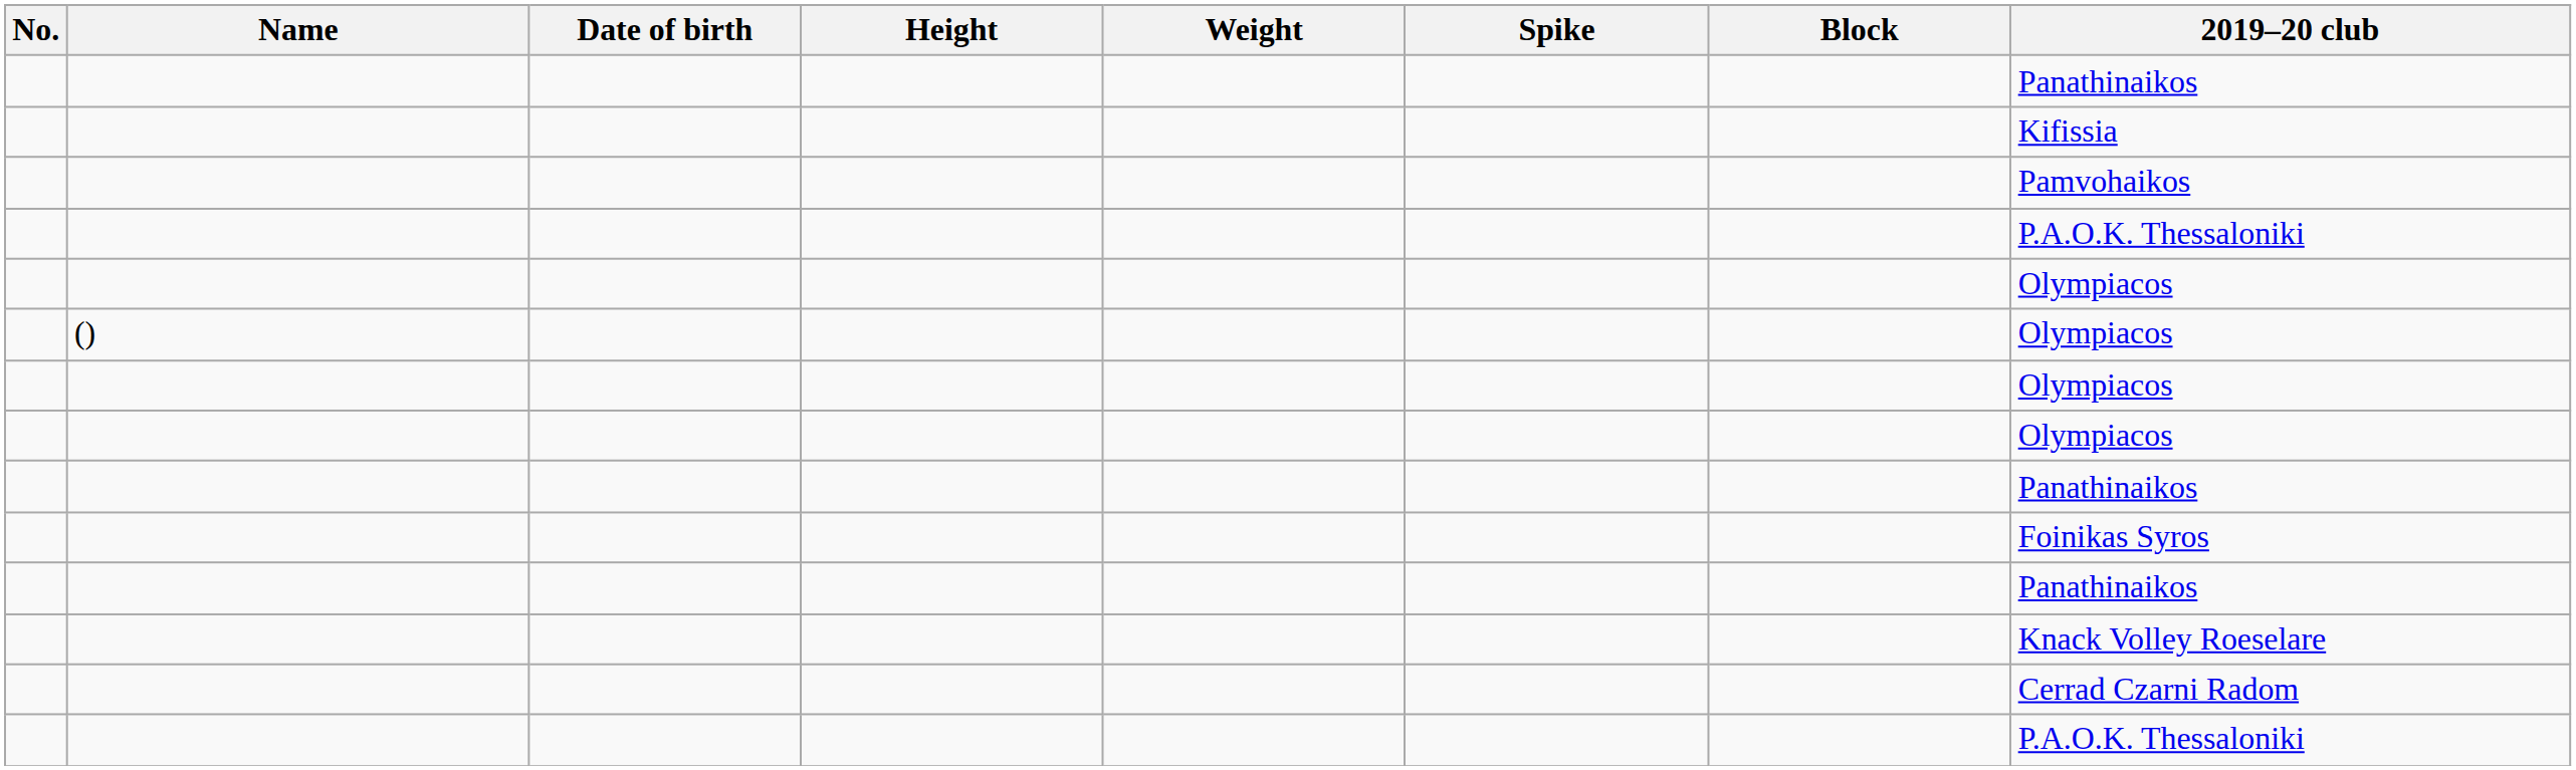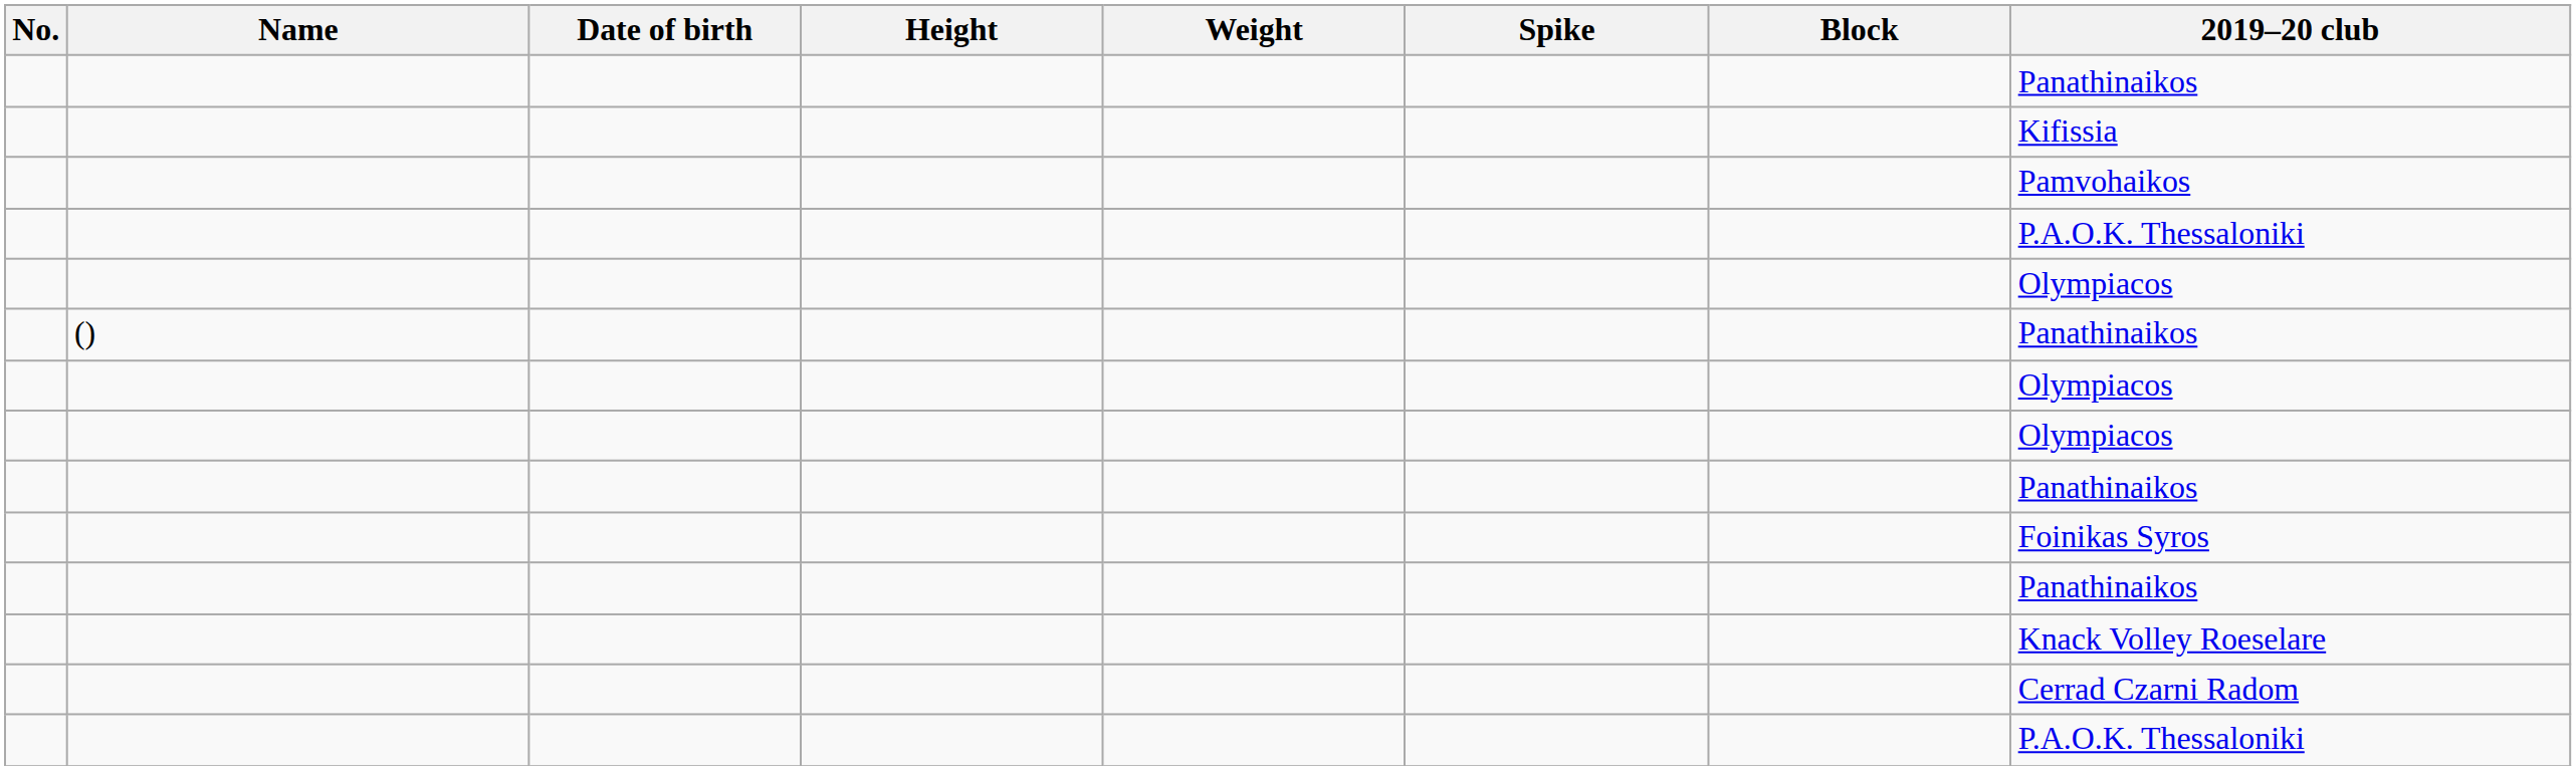 <table class="wikitable sortable" style="text-align:center;">
 <tr>
 <th>No.</th>
 <th style="width:14em">Name</th>
 <th style="width:8em">Date of birth</th>
 <th style="width:9em">Height</th>
 <th style="width:9em">Weight</th>
 <th style="width:9em">Spike</th>
 <th style="width:9em">Block</th>
 <th style="width:17em">2019–20 club</th>
 </tr>
 <tr>
 <td></td>
 <td style="text-align:left;"></td>
 <td style="text-align:right;"></td>
 <td></td>
 <td></td>
 <td></td>
 <td></td>
 <td style="text-align:left;"> <a href='#'>Panathinaikos</a></td>
 </tr>
 <tr>
 <td></td>
 <td style="text-align:left;"></td>
 <td style="text-align:right;"></td>
 <td></td>
 <td></td>
 <td></td>
 <td></td>
 <td style="text-align:left;"> <a href='#'>Kifissia</a></td>
 </tr>
 <tr>
 <td></td>
 <td style="text-align:left;"></td>
 <td style="text-align:right;"></td>
 <td></td>
 <td></td>
 <td></td>
 <td></td>
 <td style="text-align:left;"> <a href='#'>Pamvohaikos</a></td>
 </tr>
 <tr>
 <td></td>
 <td style="text-align:left;"></td>
 <td style="text-align:right;"></td>
 <td></td>
 <td></td>
 <td></td>
 <td></td>
 <td style="text-align:left;"> <a href='#'>P.A.O.K. Thessaloniki</a></td>
 </tr>
 <tr>
 <td></td>
 <td style="text-align:left;"></td>
 <td style="text-align:right;"></td>
 <td></td>
 <td></td>
 <td></td>
 <td></td>
 <td style="text-align:left;"> <a href='#'>Olympiacos</a></td>
 </tr>
 <tr>
 <td></td>
 <td style="text-align:left;"> ()</td>
 <td style="text-align:right;"></td>
 <td></td>
 <td></td>
 <td></td>
 <td></td>
-<td style="text-align:left;"> <a href='#'>Olympiacos</a></td>
+<td style="text-align:left;"> <a href='#'>Panathinaikos</a></td>
 </tr>
 <tr>
 <td></td>
 <td style="text-align:left;"></td>
 <td style="text-align:right;"></td>
 <td></td>
 <td></td>
 <td></td>
 <td></td>
 <td style="text-align:left;"> <a href='#'>Olympiacos</a></td>
 </tr>
 <tr>
 <td></td>
 <td style="text-align:left;"></td>
 <td style="text-align:right;"></td>
 <td></td>
 <td></td>
 <td></td>
 <td></td>
 <td style="text-align:left;"> <a href='#'>Olympiacos</a></td>
 </tr>
 <tr>
 <td></td>
 <td style="text-align:left;"></td>
 <td style="text-align:right;"></td>
 <td></td>
 <td></td>
 <td></td>
 <td></td>
 <td style="text-align:left;"> <a href='#'>Panathinaikos</a></td>
 </tr>
 <tr>
 <td></td>
 <td style="text-align:left;"></td>
 <td style="text-align:right;"></td>
 <td></td>
 <td></td>
 <td></td>
 <td></td>
 <td style="text-align:left;"> <a href='#'>Foinikas Syros</a></td>
 </tr>
 <tr>
 <td></td>
 <td style="text-align:left;"></td>
 <td style="text-align:right;"></td>
 <td></td>
 <td></td>
 <td></td>
 <td></td>
 <td style="text-align:left;"> <a href='#'>Panathinaikos</a></td>
 </tr>
 <tr>
 <td></td>
 <td style="text-align:left;"></td>
 <td style="text-align:right;"></td>
 <td></td>
 <td></td>
 <td></td>
 <td></td>
 <td style="text-align:left;"> <a href='#'>Knack Volley Roeselare</a></td>
 </tr>
 <tr>
 <td></td>
 <td style="text-align:left;"></td>
 <td style="text-align:right;"></td>
 <td></td>
 <td></td>
 <td></td>
 <td></td>
 <td style="text-align:left;"> <a href='#'>Cerrad Czarni Radom</a></td>
 </tr>
 <tr>
 <td></td>
 <td style="text-align:left;"></td>
 <td style="text-align:right;"></td>
 <td></td>
 <td></td>
 <td></td>
 <td></td>
 <td style="text-align:left;"> <a href='#'>P.A.O.K. Thessaloniki</a></td>
 </tr>
 </table>
